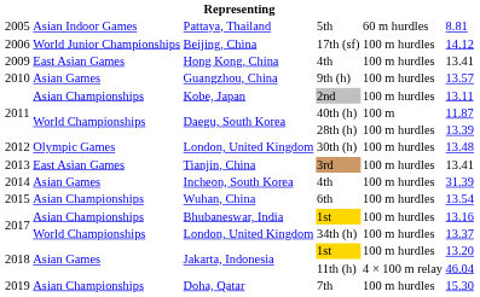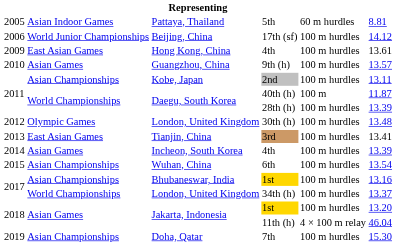 <table>
 <tr>
 <th colspan="6">Representing </th>
 </tr>
 <tr>
 <td>2005</td>
 <td><a href='#'>Asian Indoor Games</a></td>
 <td><a href='#'>Pattaya, Thailand</a></td>
 <td>5th</td>
 <td>60 m hurdles</td>
 <td><a href='#'>8.81</a></td>
 </tr>
 <tr>
 <td>2006</td>
 <td><a href='#'>World Junior Championships</a></td>
 <td><a href='#'>Beijing, China</a></td>
 <td>17th (sf)</td>
 <td>100 m hurdles</td>
 <td><a href='#'>14.12</a></td>
 </tr>
 <tr>
 <td>2009</td>
 <td><a href='#'>East Asian Games</a></td>
 <td><a href='#'>Hong Kong, China</a></td>
 <td>4th</td>
 <td>100 m hurdles</td>
-<td>13.41</td>
+<td>13.61</td>
 </tr>
 <tr>
 <td>2010</td>
 <td><a href='#'>Asian Games</a></td>
 <td><a href='#'>Guangzhou, China</a></td>
 <td>9th (h)</td>
 <td>100 m hurdles</td>
 <td><a href='#'>13.57</a></td>
 </tr>
 <tr>
 <td rowspan=3>2011</td>
 <td><a href='#'>Asian Championships</a></td>
 <td><a href='#'>Kobe, Japan</a></td>
 <td bgcolor=silver>2nd</td>
 <td>100 m hurdles</td>
 <td><a href='#'>13.11</a></td>
 </tr>
 <tr>
 <td rowspan=2><a href='#'>World Championships</a></td>
 <td rowspan=2><a href='#'>Daegu, South Korea</a></td>
 <td>40th (h)</td>
 <td>100 m</td>
 <td><a href='#'>11.87</a></td>
 </tr>
 <tr>
 <td>28th (h)</td>
 <td>100 m hurdles</td>
 <td><a href='#'>13.39</a></td>
 </tr>
 <tr>
 <td>2012</td>
 <td><a href='#'>Olympic Games</a></td>
 <td><a href='#'>London, United Kingdom</a></td>
 <td>30th (h)</td>
 <td>100 m hurdles</td>
 <td><a href='#'>13.48</a></td>
 </tr>
 <tr>
 <td>2013</td>
 <td><a href='#'>East Asian Games</a></td>
 <td><a href='#'>Tianjin, China</a></td>
 <td bgcolor=cc9966>3rd</td>
 <td>100 m hurdles</td>
 <td>13.41</td>
 </tr>
 <tr>
 <td>2014</td>
 <td><a href='#'>Asian Games</a></td>
 <td><a href='#'>Incheon, South Korea</a></td>
 <td>4th</td>
 <td>100 m hurdles</td>
-<td><a href='#'>31.39</a></td>
+<td><a href='#'>13.39</a></td>
 </tr>
 <tr>
 <td>2015</td>
 <td><a href='#'>Asian Championships</a></td>
 <td><a href='#'>Wuhan, China</a></td>
 <td>6th</td>
 <td>100 m hurdles</td>
 <td><a href='#'>13.54</a></td>
 </tr>
 <tr>
 <td rowspan=2>2017</td>
 <td><a href='#'>Asian Championships</a></td>
 <td><a href='#'>Bhubaneswar, India</a></td>
 <td bgcolor=gold>1st</td>
 <td>100 m hurdles</td>
 <td><a href='#'>13.16</a></td>
 </tr>
 <tr>
 <td><a href='#'>World Championships</a></td>
 <td><a href='#'>London, United Kingdom</a></td>
 <td>34th (h)</td>
 <td>100 m hurdles</td>
 <td><a href='#'>13.37</a></td>
 </tr>
 <tr>
 <td rowspan=2>2018</td>
 <td rowspan=2><a href='#'>Asian Games</a></td>
 <td rowspan=2><a href='#'>Jakarta, Indonesia</a></td>
 <td bgcolor=gold>1st</td>
 <td>100 m hurdles</td>
 <td><a href='#'>13.20</a></td>
 </tr>
 <tr>
 <td>11th (h)</td>
 <td>4 × 100 m relay</td>
 <td><a href='#'>46.04</a></td>
 </tr>
 <tr>
 <td>2019</td>
 <td><a href='#'>Asian Championships</a></td>
 <td><a href='#'>Doha, Qatar</a></td>
 <td>7th</td>
 <td>100 m hurdles</td>
 <td><a href='#'>15.30</a></td>
 </tr>
 </table>
